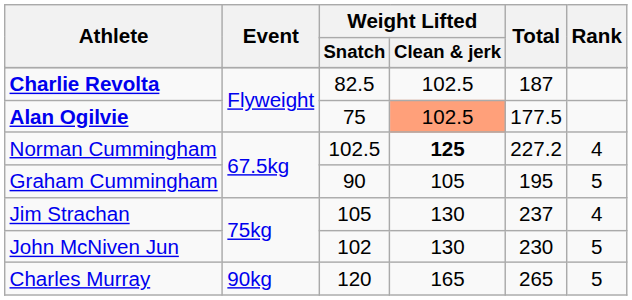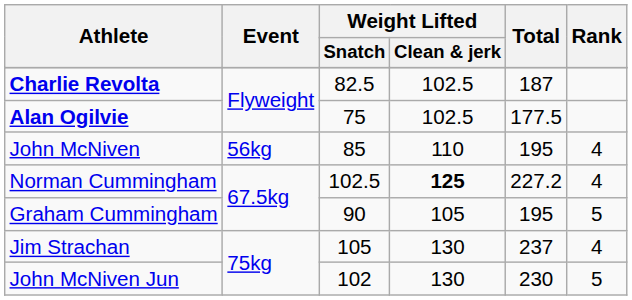 <table class="wikitable" style="font-size:90%; text-align:center">
 <tr>
 <th rowspan=2>Athlete</th>
 <th rowspan=2>Event</th>
 <th colspan="2">Weight Lifted</th>
 <th rowspan="2">Total</th>
 <th rowspan="2">Rank</th>
 </tr>
 <tr style="font-size:90%">
 <th>Snatch</th>
 <th>Clean & jerk</th>
 </tr>
 <tr>
 </tr>
 <tr align=center>
 <td align=left><strong><a href='#'>Charlie Revolta</a></strong></td>
 <td align=left rowspan=2><a href='#'>Flyweight</a></td>
 <td>82.5</td>
 <td>102.5</td>
 <td>187</td>
 <td></td>
 </tr>
 <tr align=center>
 <td align=left><strong><a href='#'>Alan Ogilvie</a></strong></td>
 <td>75</td>
-<td style="background: lightsalmon;">102.5</td>
+<td>102.5</td>
 <td>177.5</td>
 <td></td>
+</tr>
+<tr align=centre>
+<td align=left><a href='#'>John McNiven</a></td>
+<td align=left><a href='#'>56kg</a></td>
+<td>85</td>
+<td>110</td>
+<td>195</td>
+<td>4</td>
 </tr>
 <tr align=centre>
 <td align=left><a href='#'>Norman Cummingham</a></td>
 <td align=left rowspan=2><a href='#'>67.5kg</a></td>
 <td>102.5</td>
 <td><strong>125</strong></td>
 <td>227.2</td>
 <td>4</td>
 </tr>
 <tr align=centre>
 <td align=left><a href='#'>Graham Cummingham</a></td>
 <td>90</td>
 <td>105</td>
 <td>195</td>
 <td>5</td>
 </tr>
 <tr align=centre>
 <td align=left><a href='#'>Jim Strachan</a></td>
 <td align=left rowspan=2><a href='#'>75kg</a></td>
 <td>105</td>
 <td>130</td>
 <td>237</td>
 <td>4</td>
 </tr>
 <tr align=centre>
 <td align=left><a href='#'>John McNiven Jun</a></td>
 <td>102</td>
 <td>130</td>
 <td>230</td>
 <td>5</td>
 </tr>
-<tr align=centre>
-<td align=left><a href='#'>Charles Murray</a></td>
-<td align=left><a href='#'>90kg</a></td>
-<td>120</td>
-<td>165</td>
-<td>265</td>
-<td>5</td>
-</tr>
 </table>
